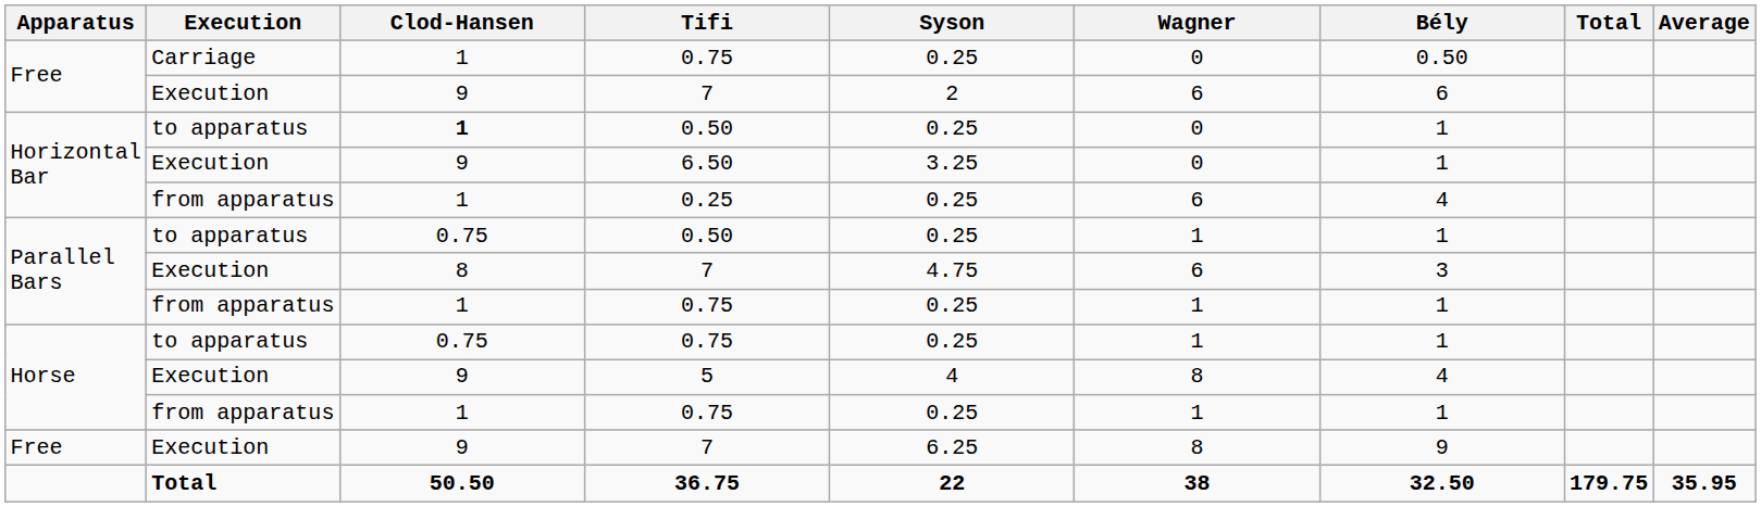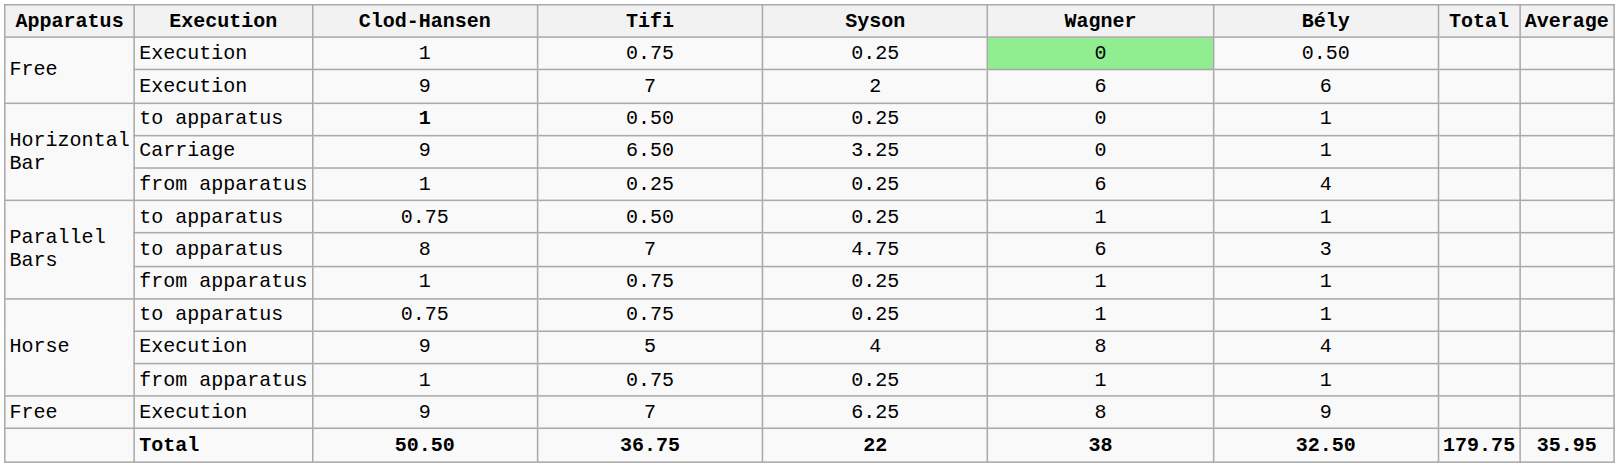 <table class="wikitable">
 <tr>
 <th>Apparatus</th>
 <th>Execution</th>
 <th width=14%>Clod-Hansen</th>
 <th width=14%>Tifi</th>
 <th width=14%>Syson</th>
 <th width=14%>Wagner</th>
 <th width=14%>Bély</th>
 <th>Total</th>
 <th>Average</th>
 </tr>
 <tr>
 <td rowspan=2>Free</td>
-<td>Carriage</td>
+<td>Execution</td>
 <td align="center">1</td>
 <td align="center">0.75</td>
 <td align="center">0.25</td>
-<td align="center">0</td>
+<td align="center" style="background: lightgreen;">0</td>
 <td align="center">0.50</td>
 <td></td>
 <td></td>
 </tr>
 <tr>
 <td>Execution</td>
 <td align="center">9</td>
 <td align="center">7</td>
 <td align="center">2</td>
 <td align="center">6</td>
 <td align="center">6</td>
 <td></td>
 <td></td>
 </tr>
 <tr>
 <td rowspan=3>Horizontal<br>Bar</td>
 <td>to apparatus</td>
 <td align="center"><strong>1</strong></td>
 <td align="center">0.50</td>
 <td align="center">0.25</td>
 <td align="center">0</td>
 <td align="center">1</td>
 <td></td>
 <td></td>
 </tr>
 <tr>
-<td>Execution</td>
+<td>Carriage</td>
 <td align="center">9</td>
 <td align="center">6.50</td>
 <td align="center">3.25</td>
 <td align="center">0</td>
 <td align="center">1</td>
 <td></td>
 <td></td>
 </tr>
 <tr>
 <td>from apparatus</td>
 <td align="center">1</td>
 <td align="center">0.25</td>
 <td align="center">0.25</td>
 <td align="center">6</td>
 <td align="center">4</td>
 <td></td>
 <td></td>
 </tr>
 <tr>
 <td rowspan=3>Parallel<br>Bars</td>
 <td>to apparatus</td>
 <td align="center">0.75</td>
 <td align="center">0.50</td>
 <td align="center">0.25</td>
 <td align="center">1</td>
 <td align="center">1</td>
 <td></td>
 <td></td>
 </tr>
 <tr>
-<td>Execution</td>
+<td>to apparatus</td>
 <td align="center">8</td>
 <td align="center">7</td>
 <td align="center">4.75</td>
 <td align="center">6</td>
 <td align="center">3</td>
 <td></td>
 <td></td>
 </tr>
 <tr>
 <td>from apparatus</td>
 <td align="center">1</td>
 <td align="center">0.75</td>
 <td align="center">0.25</td>
 <td align="center">1</td>
 <td align="center">1</td>
 <td></td>
 <td></td>
 </tr>
 <tr>
 <td rowspan=3>Horse</td>
 <td>to apparatus</td>
 <td align="center">0.75</td>
 <td align="center">0.75</td>
 <td align="center">0.25</td>
 <td align="center">1</td>
 <td align="center">1</td>
 <td></td>
 <td></td>
 </tr>
 <tr>
 <td>Execution</td>
 <td align="center">9</td>
 <td align="center">5</td>
 <td align="center">4</td>
 <td align="center">8</td>
 <td align="center">4</td>
 <td></td>
 <td></td>
 </tr>
 <tr>
 <td>from apparatus</td>
 <td align="center">1</td>
 <td align="center">0.75</td>
 <td align="center">0.25</td>
 <td align="center">1</td>
 <td align="center">1</td>
 <td></td>
 <td></td>
 </tr>
 <tr>
 <td>Free</td>
 <td>Execution</td>
 <td align="center">9</td>
 <td align="center">7</td>
 <td align="center">6.25</td>
 <td align="center">8</td>
 <td align="center">9</td>
 <td></td>
 <td></td>
 </tr>
 <tr>
 <td></td>
 <td><strong>Total</strong></td>
 <td align="center"><strong>50.50</strong></td>
 <td align="center"><strong>36.75</strong></td>
 <td align="center"><strong>22</strong></td>
 <td align="center"><strong>38</strong></td>
 <td align="center"><strong>32.50</strong></td>
 <td align="center"><strong>179.75</strong></td>
 <td align="center"><strong>35.95</strong></td>
 </tr>
 </table>
